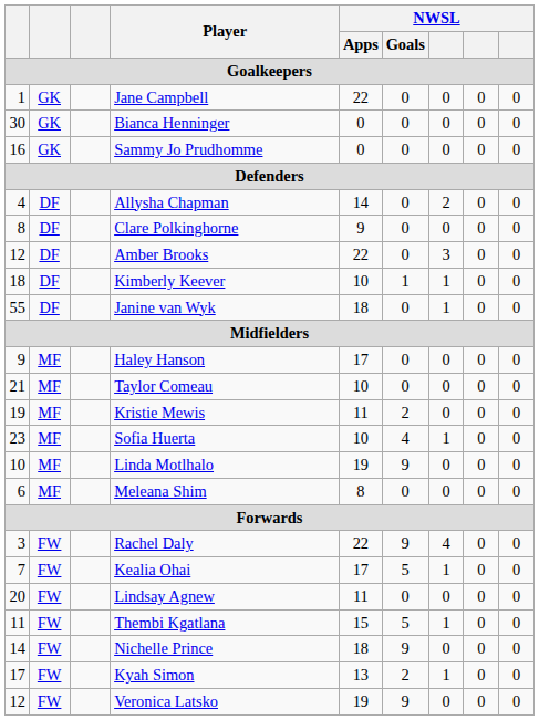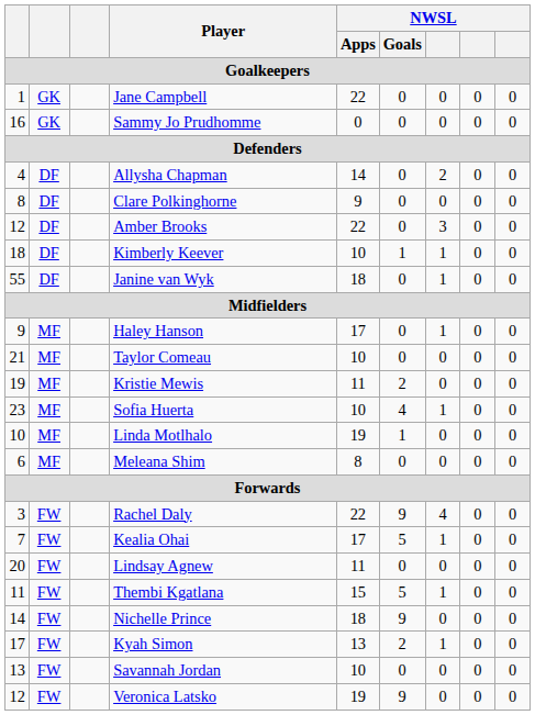 <table class="wikitable" style="text-align: center; font-size:90%">
 <tr>
 <th style="background:#f2f2f2; text-align:center;" width="15px" rowspan="2"></th>
 <th style="background:#f2f2f2; text-align:center;" width="30px" rowspan="2"></th>
 <th style="background:#f2f2f2; text-align:center;" width="30px" rowspan="2"></th>
 <th style="background:#f2f2f2; text-align:center;" width="200px" rowspan="2">Player</th>
 <th style="background:#f2f2f2; text-align:center;" width="120px" colspan="5"><a href='#'>NWSL</a></th>
 </tr>
 <tr>
 <th style="background:#f2f2f2; text-align:center;" width="25px">Apps</th>
 <th style="background:#f2f2f2; text-align:center;" width="25px">Goals</th>
 <th style="background:#f2f2f2; text-align:center;" width="25px"></th>
 <th style="background:#f2f2f2; text-align:center;" width="25px"></th>
 <th style="background:#f2f2f2; text-align:center;" width="25px"></th>
 </tr>
 <tr>
 <th colspan=9 style="background:#dcdcdc; text-align:center;">Goalkeepers</th>
 </tr>
 <tr>
 <td align=right>1</td>
 <td><a href='#'>GK</a></td>
 <td></td>
 <td align=left><a href='#'>Jane Campbell</a></td>
 <td>22</td>
-<td>0</td>
-<td>0</td>
-<td>0</td>
-<td>0</td>
-</tr>
-<tr>
-<td align=right>30</td>
-<td><a href='#'>GK</a></td>
-<td></td>
-<td align=left><a href='#'>Bianca Henninger</a></td>
-<td>0</td>
 <td>0</td>
 <td>0</td>
 <td>0</td>
 <td>0</td>
 </tr>
 <tr>
 <td align=right>16</td>
 <td><a href='#'>GK</a></td>
 <td></td>
 <td align=left><a href='#'>Sammy Jo Prudhomme</a></td>
 <td>0</td>
 <td>0</td>
 <td>0</td>
 <td>0</td>
 <td>0</td>
 </tr>
 <tr>
 <th colspan=9 style="background:#dcdcdc; text-align:center;">Defenders</th>
 </tr>
 <tr>
 <td align=right>4</td>
 <td><a href='#'>DF</a></td>
 <td></td>
 <td align=left><a href='#'>Allysha Chapman</a></td>
 <td>14</td>
 <td>0</td>
 <td>2</td>
 <td>0</td>
 <td>0</td>
 </tr>
 <tr>
 <td align=right>8</td>
 <td><a href='#'>DF</a></td>
 <td></td>
 <td align=left><a href='#'>Clare Polkinghorne</a></td>
 <td>9</td>
 <td>0</td>
 <td>0</td>
 <td>0</td>
 <td>0</td>
 </tr>
 <tr>
 <td align=right>12</td>
 <td><a href='#'>DF</a></td>
 <td></td>
 <td align=left><a href='#'>Amber Brooks</a></td>
 <td>22</td>
 <td>0</td>
 <td>3</td>
 <td>0</td>
 <td>0</td>
 </tr>
 <tr>
 <td align=right>18</td>
 <td><a href='#'>DF</a></td>
 <td></td>
 <td align=left><a href='#'>Kimberly Keever</a></td>
 <td>10</td>
 <td>1</td>
 <td>1</td>
 <td>0</td>
 <td>0</td>
 </tr>
 <tr>
 <td align=right>55</td>
 <td><a href='#'>DF</a></td>
 <td></td>
 <td align=left><a href='#'>Janine van Wyk</a></td>
 <td>18</td>
 <td>0</td>
 <td>1</td>
 <td>0</td>
 <td>0</td>
 </tr>
 <tr>
 <th colspan=9 style="background:#dcdcdc; text-align:center;">Midfielders</th>
 </tr>
 <tr>
 <td align=right>9</td>
 <td><a href='#'>MF</a></td>
 <td></td>
 <td align=left><a href='#'>Haley Hanson</a></td>
 <td>17</td>
 <td>0</td>
-<td>0</td>
+<td>1</td>
 <td>0</td>
 <td>0</td>
 </tr>
 <tr>
 <td align=right>21</td>
 <td><a href='#'>MF</a></td>
 <td></td>
 <td align=left><a href='#'>Taylor Comeau</a></td>
 <td>10</td>
 <td>0</td>
 <td>0</td>
 <td>0</td>
 <td>0</td>
 </tr>
 <tr>
 <td align=right>19</td>
 <td><a href='#'>MF</a></td>
 <td></td>
 <td align=left><a href='#'>Kristie Mewis</a></td>
 <td>11</td>
 <td>2</td>
 <td>0</td>
 <td>0</td>
 <td>0</td>
 </tr>
 <tr>
 <td align=right>23</td>
 <td><a href='#'>MF</a></td>
 <td></td>
 <td align=left><a href='#'>Sofia Huerta</a></td>
 <td>10</td>
 <td>4</td>
 <td>1</td>
 <td>0</td>
 <td>0</td>
 </tr>
 <tr>
 <td align=right>10</td>
 <td><a href='#'>MF</a></td>
 <td></td>
 <td align=left><a href='#'>Linda Motlhalo</a></td>
 <td>19</td>
-<td>9</td>
+<td>1</td>
 <td>0</td>
 <td>0</td>
 <td>0</td>
 </tr>
 <tr>
 <td align=right>6</td>
 <td><a href='#'>MF</a></td>
 <td></td>
 <td align=left><a href='#'>Meleana Shim</a></td>
 <td>8</td>
 <td>0</td>
 <td>0</td>
 <td>0</td>
 <td>0</td>
 </tr>
 <tr>
 <th colspan=9 style="background:#dcdcdc; text-align:center;">Forwards</th>
 </tr>
 <tr>
 <td align=right>3</td>
 <td><a href='#'>FW</a></td>
 <td></td>
 <td align=left><a href='#'>Rachel Daly</a></td>
 <td>22</td>
 <td>9</td>
 <td>4</td>
 <td>0</td>
 <td>0</td>
 </tr>
 <tr>
 <td align=right>7</td>
 <td><a href='#'>FW</a></td>
 <td></td>
 <td align=left><a href='#'>Kealia Ohai</a></td>
 <td>17</td>
 <td>5</td>
 <td>1</td>
 <td>0</td>
 <td>0</td>
 </tr>
 <tr>
 <td align=right>20</td>
 <td><a href='#'>FW</a></td>
 <td></td>
 <td align=left><a href='#'>Lindsay Agnew</a></td>
 <td>11</td>
 <td>0</td>
 <td>0</td>
 <td>0</td>
 <td>0</td>
 </tr>
 <tr>
 <td align=right>11</td>
 <td><a href='#'>FW</a></td>
 <td></td>
 <td align=left><a href='#'>Thembi Kgatlana</a></td>
 <td>15</td>
 <td>5</td>
 <td>1</td>
 <td>0</td>
 <td>0</td>
 </tr>
 <tr>
 <td align=right>14</td>
 <td><a href='#'>FW</a></td>
 <td></td>
 <td align=left><a href='#'>Nichelle Prince</a></td>
 <td>18</td>
 <td>9</td>
 <td>0</td>
 <td>0</td>
 <td>0</td>
 </tr>
 <tr>
 <td align=right>17</td>
 <td><a href='#'>FW</a></td>
 <td></td>
 <td align=left><a href='#'>Kyah Simon</a></td>
 <td>13</td>
 <td>2</td>
 <td>1</td>
 <td>0</td>
 <td>0</td>
 </tr>
 <tr>
+<td align=right>13</td>
+<td><a href='#'>FW</a></td>
+<td></td>
+<td align=left><a href='#'>Savannah Jordan</a></td>
+<td>10</td>
+<td>0</td>
+<td>0</td>
+<td>0</td>
+<td>0</td>
+</tr>
+<tr>
 <td align=right>12</td>
 <td><a href='#'>FW</a></td>
 <td></td>
 <td align=left><a href='#'>Veronica Latsko</a></td>
 <td>19</td>
 <td>9</td>
 <td>0</td>
 <td>0</td>
 <td>0</td>
 </tr>
 <tr>
 </tr>
 </table>
